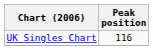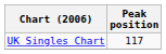 <table class="wikitable">
 <tr>
 <th>Chart (2006)</th>
 <th>Peak<br>position</th>
 </tr>
 <tr>
 <td><a href='#'>UK Singles Chart</a></td>
-<td align="center">116</td>
+<td align="center">117</td>
 </tr>
 <tr>
 </tr>
 </table>
